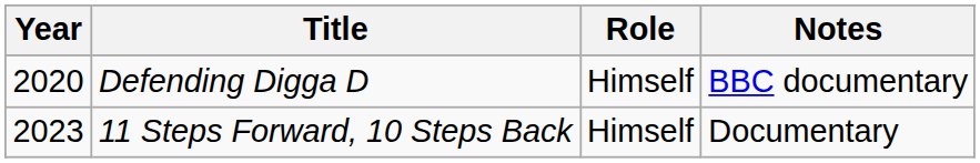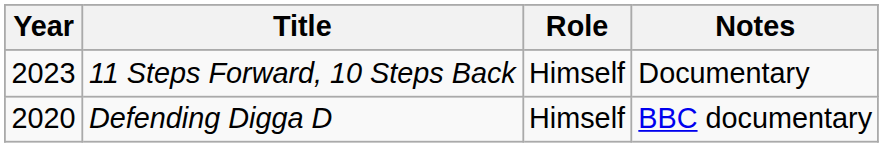 <table class="wikitable">
 <tr style="background:#ccc; text-align:center;">
 <th>Year</th>
 <th>Title</th>
 <th>Role</th>
 <th class="unsortable">Notes</th>
 </tr>
 <tr>
+<td>2023</td>
+<td><em>11 Steps Forward, 10 Steps Back</em></td>
+<td>Himself</td>
+<td>Documentary</td>
+</tr>
+<tr>
 <td>2020</td>
 <td><em>Defending Digga D</em></td>
 <td>Himself</td>
 <td><a href='#'>BBC</a> documentary</td>
 </tr>
-<tr>
-<td>2023</td>
-<td><em>11 Steps Forward, 10 Steps Back</em></td>
-<td>Himself</td>
-<td>Documentary</td>
-</tr>
 </table>
